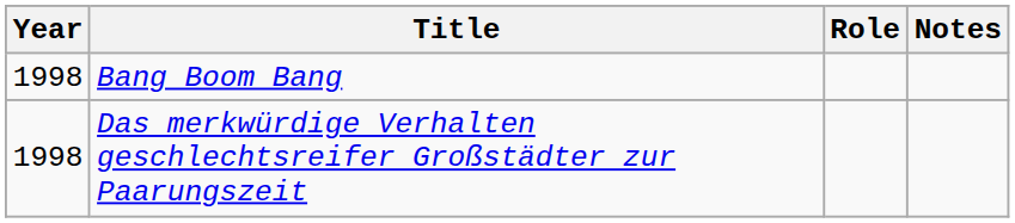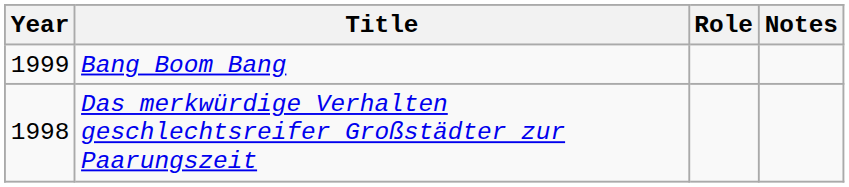 <table class="wikitable sortable">
 <tr>
 <th>Year</th>
 <th width="320">Title</th>
 <th>Role</th>
 <th class="unsortable">Notes</th>
 </tr>
 <tr>
-<td>1998</td>
+<td>1999</td>
 <td><em><a href='#'>Bang Boom Bang</a></em></td>
 <td></td>
 <td></td>
 </tr>
 <tr>
 <td>1998</td>
 <td><em><a href='#'>Das merkwürdige Verhalten geschlechtsreifer Großstädter zur Paarungszeit</a></em></td>
 <td></td>
 <td></td>
 </tr>
 </table>
